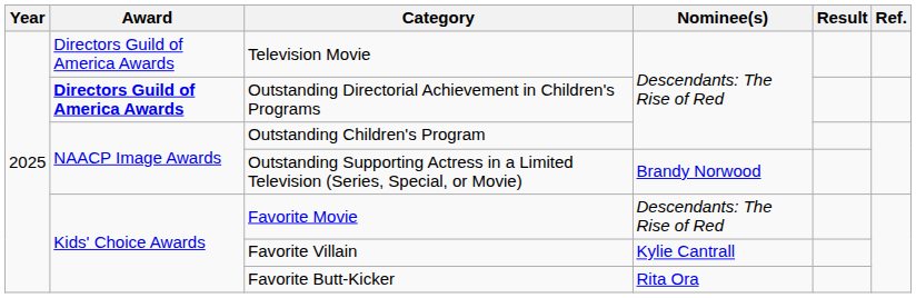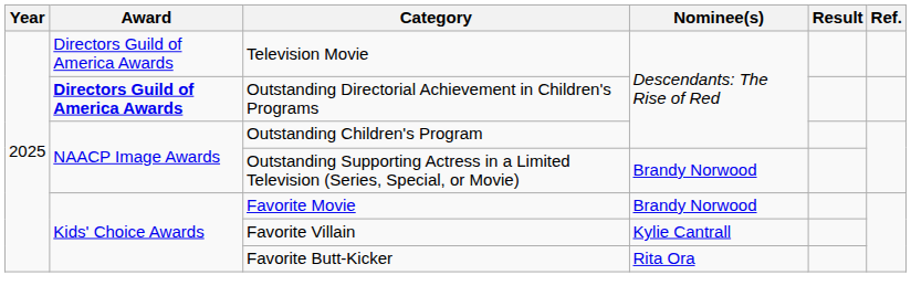 <table class="wikitable">
 <tr>
 <th>Year</th>
 <th>Award</th>
 <th>Category</th>
 <th>Nominee(s)</th>
 <th>Result</th>
 <th>Ref.</th>
 </tr>
 <tr>
 <td rowspan="7">2025</td>
 <td><a href='#'>Directors Guild of America Awards</a></td>
 <td>Television Movie</td>
 <td rowspan="3"><em>Descendants: The Rise of Red</em></td>
 <td></td>
 <td style="text-align:center;"></td>
 </tr>
 <tr>
 <td><strong><a href='#'>Directors Guild of America Awards</a></strong></td>
 <td>Outstanding Directorial Achievement in Children's Programs</td>
 <td></td>
 <td style="text-align:center;"></td>
 </tr>
 <tr>
 <td rowspan="2"><a href='#'>NAACP Image Awards</a></td>
 <td>Outstanding Children's Program</td>
 <td></td>
 <td rowspan="2" style="text-align:center;"></td>
 </tr>
 <tr>
 <td>Outstanding Supporting Actress in a Limited Television (Series, Special, or Movie)</td>
 <td><a href='#'>Brandy Norwood</a></td>
 <td></td>
 </tr>
 <tr>
 <td rowspan="3"><a href='#'>Kids' Choice Awards</a></td>
 <td><a href='#'>Favorite Movie</a></td>
-<td><em>Descendants: The Rise of Red</em></td>
+<td><a href='#'>Brandy Norwood</a></td>
 <td></td>
 <td rowspan="3" style="text-align:center;"></td>
 </tr>
 <tr>
 <td>Favorite Villain</td>
 <td><a href='#'>Kylie Cantrall</a></td>
 <td></td>
 </tr>
 <tr>
 <td>Favorite Butt-Kicker</td>
 <td><a href='#'>Rita Ora</a></td>
 <td></td>
 </tr>
 </table>
